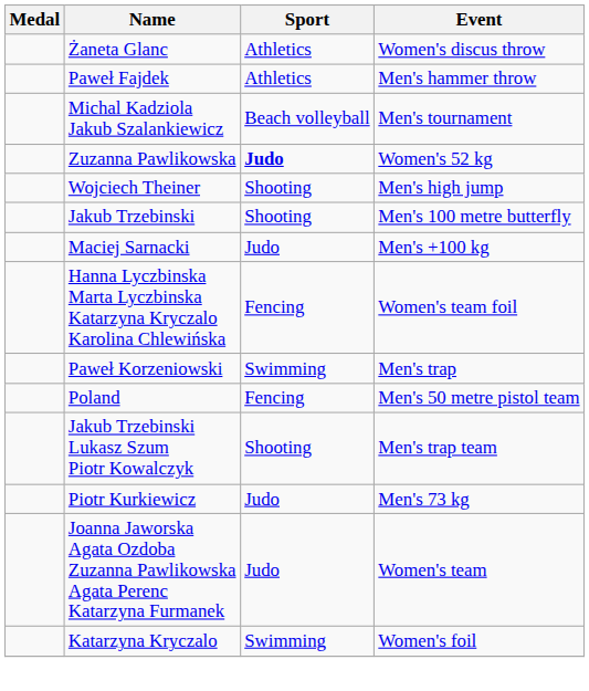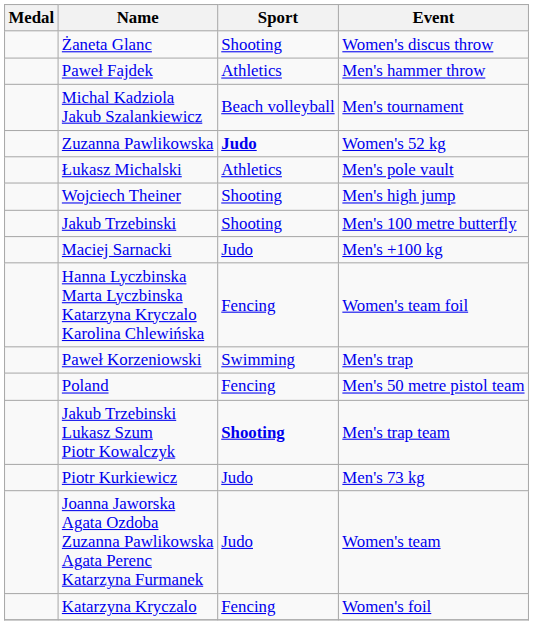 <table class="wikitable sortable" style="font-size:100%">
 <tr>
 <th>Medal</th>
 <th>Name</th>
 <th>Sport</th>
 <th>Event</th>
 </tr>
 <tr>
 <td></td>
 <td><a href='#'>Żaneta Glanc</a></td>
-<td><a href='#'>Athletics</a></td>
+<td><a href='#'>Shooting</a></td>
 <td><a href='#'>Women's discus throw</a></td>
 </tr>
 <tr>
 <td></td>
 <td><a href='#'>Paweł Fajdek</a></td>
 <td><a href='#'>Athletics</a></td>
 <td><a href='#'>Men's hammer throw</a></td>
 </tr>
 <tr>
 <td></td>
 <td><a href='#'>Michal Kadziola</a> <br><a href='#'>Jakub Szalankiewicz</a></td>
 <td><a href='#'>Beach volleyball</a></td>
 <td><a href='#'>Men's tournament</a></td>
 </tr>
 <tr>
 <td></td>
 <td><a href='#'>Zuzanna Pawlikowska</a></td>
 <td><strong><a href='#'>Judo</a></strong></td>
 <td><a href='#'>Women's 52 kg</a></td>
+</tr>
+<tr>
+<td></td>
+<td><a href='#'>Łukasz Michalski</a></td>
+<td><a href='#'>Athletics</a></td>
+<td><a href='#'>Men's pole vault</a></td>
 </tr>
 <tr>
 <td></td>
 <td><a href='#'>Wojciech Theiner</a></td>
 <td><a href='#'>Shooting</a></td>
 <td><a href='#'>Men's high jump</a></td>
 </tr>
 <tr>
 <td></td>
 <td><a href='#'>Jakub Trzebinski</a></td>
 <td><a href='#'>Shooting</a></td>
 <td><a href='#'>Men's 100 metre butterfly</a></td>
 </tr>
 <tr>
 <td></td>
 <td><a href='#'>Maciej Sarnacki</a></td>
 <td><a href='#'>Judo</a></td>
 <td><a href='#'>Men's +100 kg</a></td>
 </tr>
 <tr>
 <td></td>
 <td><a href='#'>Hanna Lyczbinska</a> <br><a href='#'>Marta Lyczbinska</a><br><a href='#'>Katarzyna Kryczalo</a><br><a href='#'>Karolina Chlewińska</a></td>
 <td><a href='#'>Fencing</a></td>
 <td><a href='#'>Women's team foil</a></td>
 </tr>
 <tr>
 <td></td>
 <td><a href='#'>Paweł Korzeniowski</a></td>
 <td><a href='#'>Swimming</a></td>
 <td><a href='#'>Men's trap</a></td>
 </tr>
 <tr>
 <td></td>
 <td><a href='#'>Poland</a></td>
 <td><a href='#'>Fencing</a></td>
 <td><a href='#'>Men's 50 metre pistol team</a></td>
 </tr>
 <tr>
 <td></td>
 <td><a href='#'>Jakub Trzebinski</a><br><a href='#'>Lukasz Szum</a><br><a href='#'>Piotr Kowalczyk</a></td>
-<td><a href='#'>Shooting</a></td>
+<td><strong><a href='#'>Shooting</a></strong></td>
 <td><a href='#'>Men's trap team</a></td>
 </tr>
 <tr>
 <td></td>
 <td><a href='#'>Piotr Kurkiewicz</a></td>
 <td><a href='#'>Judo</a></td>
 <td><a href='#'>Men's 73 kg</a></td>
 </tr>
 <tr>
 <td></td>
 <td><a href='#'>Joanna Jaworska</a><br><a href='#'>Agata Ozdoba</a><br><a href='#'>Zuzanna Pawlikowska</a><br><a href='#'>Agata Perenc</a><br><a href='#'>Katarzyna Furmanek</a></td>
 <td><a href='#'>Judo</a></td>
 <td><a href='#'>Women's team</a></td>
 </tr>
 <tr>
 <td></td>
 <td><a href='#'>Katarzyna Kryczalo</a></td>
-<td><a href='#'>Swimming</a></td>
+<td><a href='#'>Fencing</a></td>
 <td><a href='#'>Women's foil</a></td>
 </tr>
 <tr>
 </tr>
 </table>
